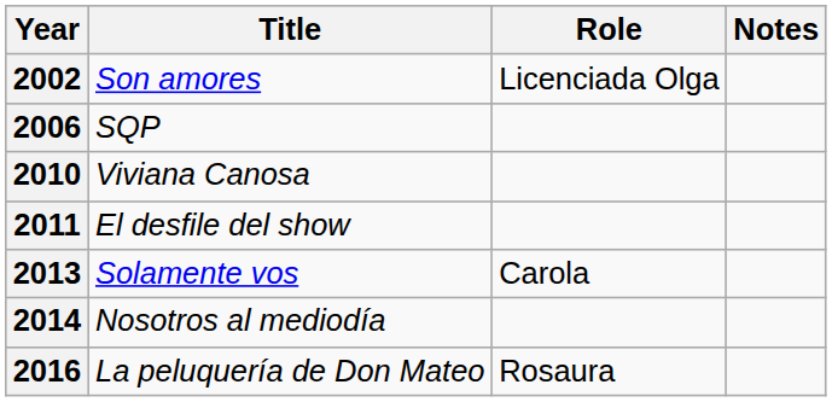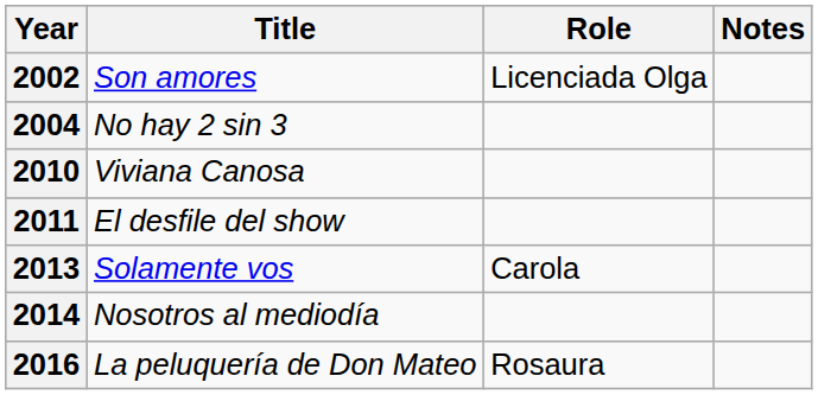 <table class="wikitable plainrowheaders sortable">
 <tr>
 <th scope="col">Year</th>
 <th scope="col">Title</th>
 <th scope="col" class="unsortable">Role</th>
 <th scope="col" class="unsortable">Notes</th>
 </tr>
 <tr>
 <th scope="row">2002</th>
 <td><em><a href='#'>Son amores</a></em></td>
 <td>Licenciada Olga</td>
 <td></td>
 </tr>
 <tr>
-<th scope="row">2006</th>
-<td><em>SQP</em></td>
+<th scope="row">2004</th>
+<td><em>No hay 2 sin 3</em></td>
 <td></td>
 <td></td>
 </tr>
 <tr>
 <th scope="row">2010</th>
 <td><em>Viviana Canosa</em></td>
 <td></td>
 <td></td>
 </tr>
 <tr>
 <th scope="row">2011</th>
 <td data-sort-value="Desfile del show, El"><em>El desfile del show</em></td>
 <td></td>
 <td></td>
 </tr>
 <tr>
 <th scope="row">2013</th>
 <td><em><a href='#'>Solamente vos</a></em></td>
 <td>Carola</td>
 <td></td>
 </tr>
 <tr>
 <th scope="row">2014</th>
 <td><em>Nosotros al mediodía</em></td>
 <td></td>
 <td></td>
 </tr>
 <tr>
 <th scope="row">2016</th>
 <td><em>La peluquería de Don Mateo</em></td>
 <td>Rosaura</td>
 <td></td>
 </tr>
 </table>
